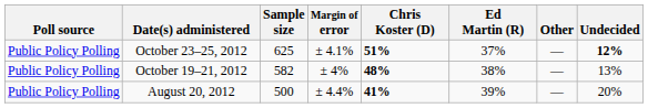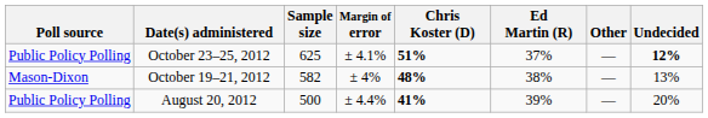 <table class="wikitable">
 <tr valign= bottom>
 <th>Poll source</th>
 <th style="width:160px;">Date(s) administered</th>
 <th class=small>Sample<br>size</th>
 <th><small>Margin of</small><br>error</th>
 <th width=100px>Chris<br>Koster (D)</th>
 <th width=100px>Ed<br>Martin (R)</th>
 <th>Other</th>
 <th>Undecided</th>
 </tr>
 <tr>
 <td><a href='#'>Public Policy Polling</a></td>
 <td align=center>October 23–25, 2012</td>
 <td align=center>625</td>
 <td align=center>± 4.1%</td>
 <td><strong>51%</strong></td>
 <td align=center>37%</td>
 <td align=center>—</td>
 <td align=center><strong>12%</strong></td>
 </tr>
 <tr>
-<td><a href='#'>Public Policy Polling</a></td>
+<td><a href='#'>Mason-Dixon</a></td>
 <td align=center>October 19–21, 2012</td>
 <td align=center>582</td>
 <td align=center>± 4%</td>
 <td><strong>48%</strong></td>
 <td align=center>38%</td>
 <td align=center>—</td>
 <td align=center>13%</td>
 </tr>
 <tr>
 <td><a href='#'>Public Policy Polling</a></td>
 <td align=center>August 20, 2012</td>
 <td align=center>500</td>
 <td align=center>± 4.4%</td>
 <td><strong>41%</strong></td>
 <td align=center>39%</td>
 <td align=center>—</td>
 <td align=center>20%</td>
 </tr>
 </table>
